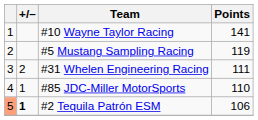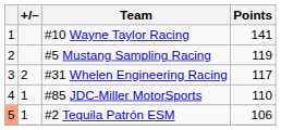 <table class="wikitable" style="font-size: 95%;">
 <tr>
 <th scope="col"></th>
 <th scope="col">+/–</th>
 <th scope="col">Team</th>
 <th scope="col">Points</th>
 </tr>
 <tr>
 <td align=center>1</td>
 <td align="left"></td>
 <td> #10 <a href='#'>Wayne Taylor Racing</a></td>
 <td align=right>141</td>
 </tr>
 <tr>
 <td align=center>2</td>
 <td align="left"></td>
 <td> #5 <a href='#'>Mustang Sampling Racing</a></td>
 <td align=right>119</td>
 </tr>
 <tr>
 <td align=center>3</td>
 <td align="left"> 2</td>
 <td> #31 <a href='#'>Whelen Engineering Racing</a></td>
-<td align=right>111</td>
+<td align=right>117</td>
 </tr>
 <tr>
 <td align=center>4</td>
 <td align="left"> 1</td>
 <td> #85 <a href='#'>JDC-Miller MotorSports</a></td>
 <td align=right>110</td>
 </tr>
 <tr>
 <td align=center style="background: lightsalmon;">5</td>
-<td align="left"><strong> 1</strong></td>
+<td align="left"> 1</td>
 <td>  #2 <a href='#'>Tequila Patrón ESM</a></td>
 <td align=right>106</td>
 </tr>
 <tr>
 </tr>
 </table>
